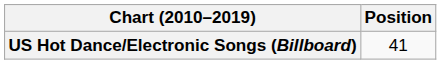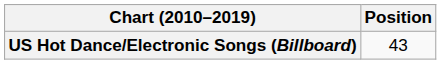 <table class="wikitable plainrowheaders" style="text-align:center">
 <tr>
 <th scope="col">Chart (2010–2019)</th>
 <th scope="col">Position</th>
 </tr>
 <tr>
 <th scope="row">US Hot Dance/Electronic Songs (<em>Billboard</em>)</th>
-<td>41</td>
+<td>43</td>
 </tr>
 </table>
